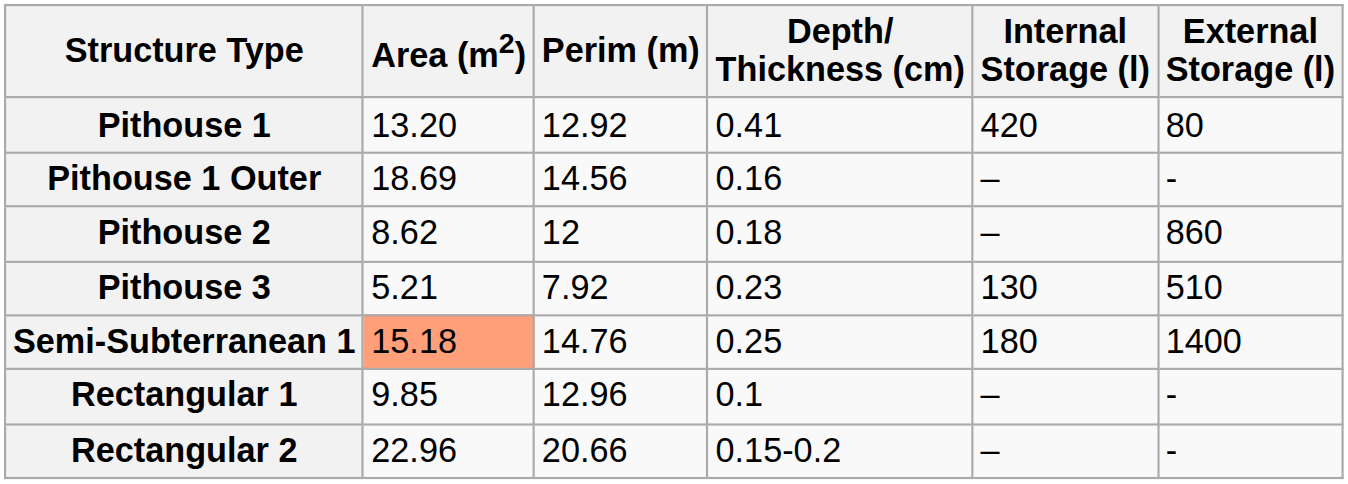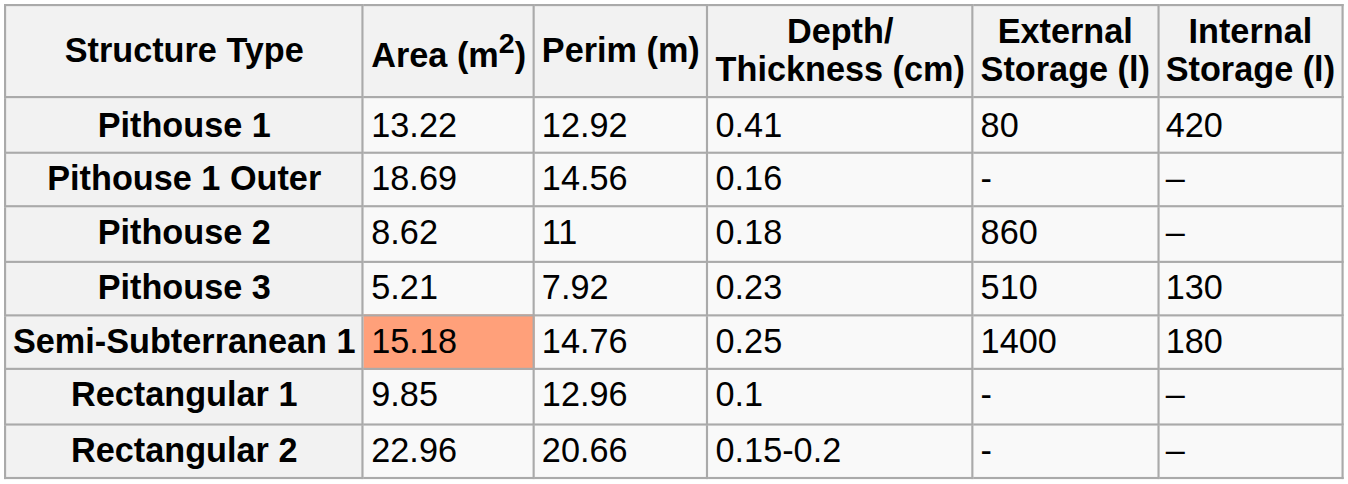 <table class="wikitable">
 <tr>
 <th>Structure Type</th>
 <th>Area (m<sup>2</sup>)</th>
 <th>Perim (m)</th>
 <th>Depth/<br>Thickness (cm)</th>
+<th>External<br>Storage (l)</th>
 <th>Internal<br>Storage (l)</th>
-<th>External<br>Storage (l)</th>
 </tr>
 <tr>
 <th>Pithouse 1</th>
-<td>13.20</td>
+<td>13.22</td>
 <td>12.92</td>
 <td>0.41</td>
+<td>80</td>
 <td>420</td>
-<td>80</td>
 </tr>
 <tr>
 <th>Pithouse 1 Outer</th>
 <td>18.69</td>
 <td>14.56</td>
 <td>0.16</td>
+<td>-</td>
 <td>–</td>
-<td>-</td>
 </tr>
 <tr>
 <th>Pithouse 2</th>
 <td>8.62</td>
-<td>12</td>
+<td>11</td>
 <td>0.18</td>
+<td>860</td>
 <td>–</td>
-<td>860</td>
 </tr>
 <tr>
 <th>Pithouse 3</th>
 <td>5.21</td>
 <td>7.92</td>
 <td>0.23</td>
+<td>510</td>
 <td>130</td>
-<td>510</td>
 </tr>
 <tr>
 <th>Semi-Subterranean 1</th>
 <td style="background: lightsalmon;">15.18</td>
 <td>14.76</td>
 <td>0.25</td>
+<td>1400</td>
 <td>180</td>
-<td>1400</td>
 </tr>
 <tr>
 <th>Rectangular 1</th>
 <td>9.85</td>
 <td>12.96</td>
 <td>0.1</td>
+<td>-</td>
 <td>–</td>
-<td>-</td>
 </tr>
 <tr>
 <th>Rectangular 2</th>
 <td>22.96</td>
 <td>20.66</td>
 <td>0.15-0.2</td>
+<td>-</td>
 <td>–</td>
-<td>-</td>
 </tr>
 </table>
